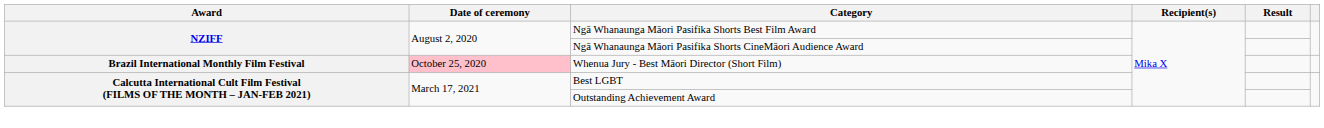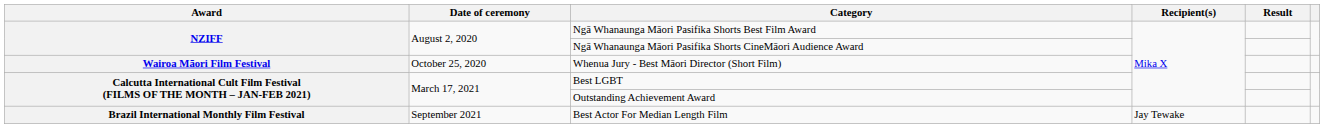 <table class="wikitable sortable plainrowheaders" style="width: 99%;">
 <tr>
 <th scope="col">Award</th>
 <th scope="col">Date of ceremony</th>
 <th scope="col">Category</th>
 <th scope="col">Recipient(s)</th>
 <th scope="col">Result</th>
 <th scope="col" class="unsortable"></th>
 </tr>
 <tr>
 <th rowspan="2" scope="row"><a href='#'>NZIFF</a></th>
 <td rowspan="2">August 2, 2020</td>
 <td>Ngā Whanaunga Māori Pasifika Shorts Best Film Award</td>
 <td rowspan="5"><a href='#'>Mika X</a></td>
 <td></td>
 <td rowspan="2"></td>
 </tr>
 <tr>
 <td>Ngā Whanaunga Māori Pasifika Shorts CineMāori Audience Award</td>
 <td></td>
 </tr>
 <tr>
-<th>Brazil International Monthly Film Festival</th>
-<td style="background: pink;">October 25, 2020</td>
+<th><a href='#'>Wairoa Māori Film Festival</a></th>
+<td>October 25, 2020</td>
 <td>Whenua Jury - Best Māori Director (Short Film)</td>
 <td></td>
 <td></td>
 </tr>
 <tr>
 <th rowspan="2" scope="row">Calcutta International Cult Film Festival<br>(FILMS OF THE MONTH – JAN-FEB 2021)</th>
 <td rowspan="2">March 17, 2021</td>
 <td>Best LGBT</td>
 <td></td>
 <td rowspan="2"></td>
 </tr>
 <tr>
 <td>Outstanding Achievement Award</td>
 <td></td>
 </tr>
+<tr>
+<th>Brazil International Monthly Film Festival</th>
+<td>September 2021</td>
+<td>Best Actor For Median Length Film</td>
+<td>Jay Tewake</td>
+<td></td>
+<td></td>
+</tr>
 </table>
